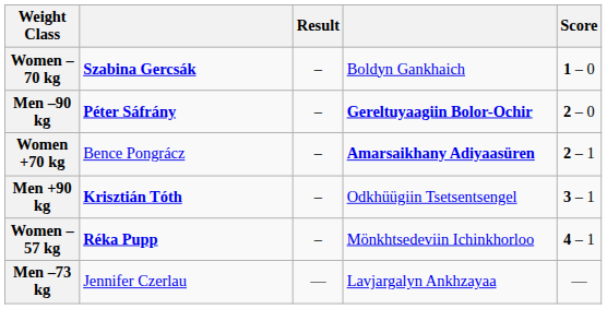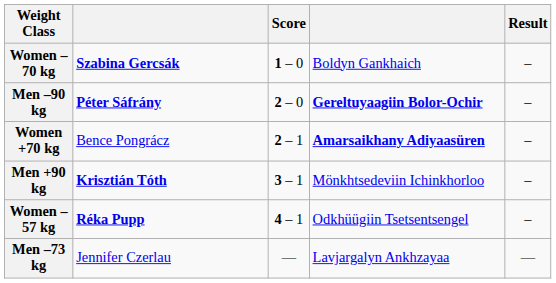 <table class="wikitable">
 <tr>
 <th>Weight Class</th>
 <th style="width:210px;"></th>
+<th>Score</th>
+<th style="width:210px;"></th>
 <th>Result</th>
-<th style="width:210px;"></th>
-<th>Score</th>
 </tr>
 <tr>
 <th>Women –70 kg</th>
 <td><strong><a href='#'>Szabina Gercsák</a></strong></td>
+<td align="center"><strong>1</strong> – 0</td>
+<td><a href='#'>Boldyn Gankhaich</a></td>
 <td align="center"><strong></strong> – </td>
-<td><a href='#'>Boldyn Gankhaich</a></td>
-<td align="center"><strong>1</strong> – 0</td>
 </tr>
 <tr>
 <th>Men –90 kg</th>
 <td><strong><a href='#'>Péter Sáfrány</a></strong></td>
+<td align="center"><strong>2</strong> – 0</td>
+<td><strong><a href='#'>Gereltuyaagiin Bolor-Ochir</a></strong></td>
 <td align="center"><strong></strong> – </td>
-<td><strong><a href='#'>Gereltuyaagiin Bolor-Ochir</a></strong></td>
-<td align="center"><strong>2</strong> – 0</td>
 </tr>
 <tr>
 <th>Women +70 kg</th>
 <td><a href='#'>Bence Pongrácz</a></td>
+<td align="center"><strong>2</strong> – 1</td>
+<td><strong><a href='#'>Amarsaikhany Adiyaasüren</a></strong></td>
 <td align="center"> – <strong></strong></td>
-<td><strong><a href='#'>Amarsaikhany Adiyaasüren</a></strong></td>
-<td align="center"><strong>2</strong> – 1</td>
 </tr>
 <tr>
 <th>Men +90 kg</th>
 <td><strong><a href='#'>Krisztián Tóth</a></strong></td>
+<td align="center"><strong>3</strong> – 1</td>
+<td><a href='#'>Mönkhtsedeviin Ichinkhorloo</a></td>
 <td align="center"><strong></strong> – </td>
-<td><a href='#'>Odkhüügiin Tsetsentsengel</a></td>
-<td align="center"><strong>3</strong> – 1</td>
 </tr>
 <tr>
 <th>Women –57 kg</th>
 <td><strong><a href='#'>Réka Pupp</a></strong></td>
+<td align="center"><strong>4</strong> – 1</td>
+<td><a href='#'>Odkhüügiin Tsetsentsengel</a></td>
 <td align="center"><strong></strong> – </td>
-<td><a href='#'>Mönkhtsedeviin Ichinkhorloo</a></td>
-<td align="center"><strong>4</strong> – 1</td>
 </tr>
 <tr>
 <th>Men –73 kg</th>
 <td><a href='#'>Jennifer Czerlau</a></td>
 <td align="center">—</td>
 <td><a href='#'>Lavjargalyn Ankhzayaa</a></td>
 <td align="center">—</td>
 </tr>
 </table>
